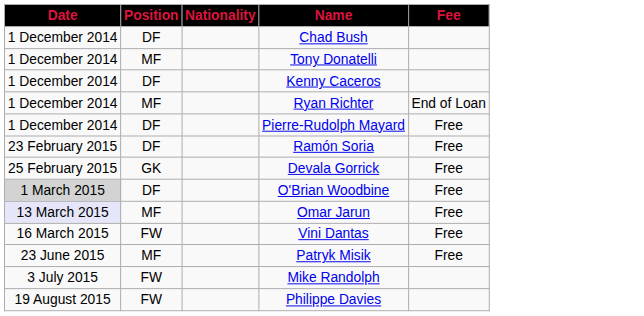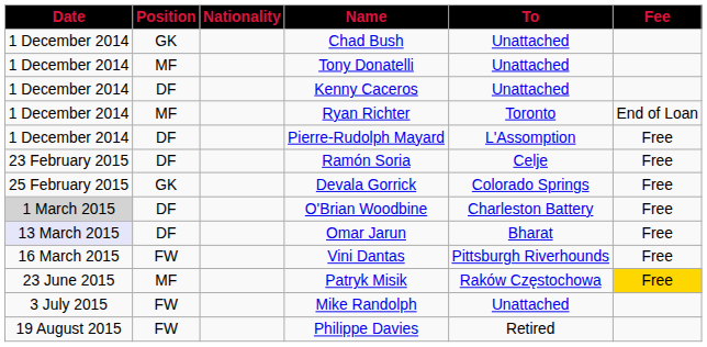 <table class="wikitable"  style="text-align:center; font-size:90%; ">
 <tr>
 <th style="background:#000; color:crimson;" scope="col">Date</th>
 <th style="background:#000; color:crimson;" scope="col">Position</th>
 <th style="background:#000; color:crimson;" scope="col">Nationality</th>
 <th style="background:#000; color:crimson;" scope="col">Name</th>
+<th style="background:#000; color:crimson;" scope="col">To</th>
 <th style="background:#000; color:crimson;" scope="col">Fee</th>
 </tr>
 <tr>
 <td>1 December 2014</td>
-<td>DF</td>
+<td>GK</td>
 <td></td>
 <td><a href='#'>Chad Bush</a></td>
+<td><a href='#'>Unattached</a></td>
 <td></td>
 </tr>
 <tr>
 <td>1 December 2014</td>
 <td>MF</td>
 <td></td>
 <td><a href='#'>Tony Donatelli</a></td>
+<td><a href='#'>Unattached</a></td>
 <td></td>
 </tr>
 <tr>
 <td>1 December 2014</td>
 <td>DF</td>
 <td></td>
 <td><a href='#'>Kenny Caceros</a></td>
+<td><a href='#'>Unattached</a></td>
 <td></td>
 </tr>
 <tr>
 <td>1 December 2014</td>
 <td>MF</td>
 <td></td>
 <td><a href='#'>Ryan Richter</a></td>
+<td><a href='#'>Toronto</a></td>
 <td>End of Loan</td>
 </tr>
 <tr>
 <td>1 December 2014</td>
 <td>DF</td>
 <td></td>
 <td><a href='#'>Pierre-Rudolph Mayard</a></td>
+<td><a href='#'>L'Assomption</a></td>
 <td>Free</td>
 </tr>
 <tr>
 <td>23 February 2015</td>
 <td>DF</td>
 <td></td>
 <td><a href='#'>Ramón Soria</a></td>
+<td> <a href='#'>Celje</a></td>
 <td>Free</td>
 </tr>
 <tr>
 <td>25 February 2015</td>
 <td>GK</td>
 <td></td>
 <td><a href='#'>Devala Gorrick</a></td>
+<td> <a href='#'>Colorado Springs</a></td>
 <td>Free</td>
 </tr>
 <tr>
 <td style="background: lightgrey;">1 March 2015</td>
 <td>DF</td>
 <td></td>
 <td><a href='#'>O'Brian Woodbine</a></td>
+<td> <a href='#'>Charleston Battery</a></td>
 <td>Free</td>
 </tr>
 <tr>
 <td style="background: lavender;">13 March 2015</td>
-<td>MF</td>
+<td>DF</td>
 <td></td>
 <td><a href='#'>Omar Jarun</a></td>
+<td> <a href='#'>Bharat</a></td>
 <td>Free</td>
 </tr>
 <tr>
 <td>16 March 2015</td>
 <td>FW</td>
 <td></td>
 <td><a href='#'>Vini Dantas</a></td>
+<td> <a href='#'>Pittsburgh Riverhounds</a></td>
 <td>Free</td>
 </tr>
 <tr>
 <td>23 June 2015</td>
 <td>MF</td>
 <td></td>
 <td><a href='#'>Patryk Misik</a></td>
-<td>Free</td>
+<td> <a href='#'>Raków Częstochowa</a></td>
+<td style="background: gold;">Free</td>
 </tr>
 <tr>
 <td>3 July 2015</td>
 <td>FW</td>
 <td></td>
 <td><a href='#'>Mike Randolph</a></td>
+<td><a href='#'>Unattached</a></td>
 <td></td>
 </tr>
 <tr>
 <td>19 August 2015</td>
 <td>FW</td>
 <td></td>
 <td><a href='#'>Philippe Davies</a></td>
+<td>Retired</td>
 <td></td>
 </tr>
 </table>
